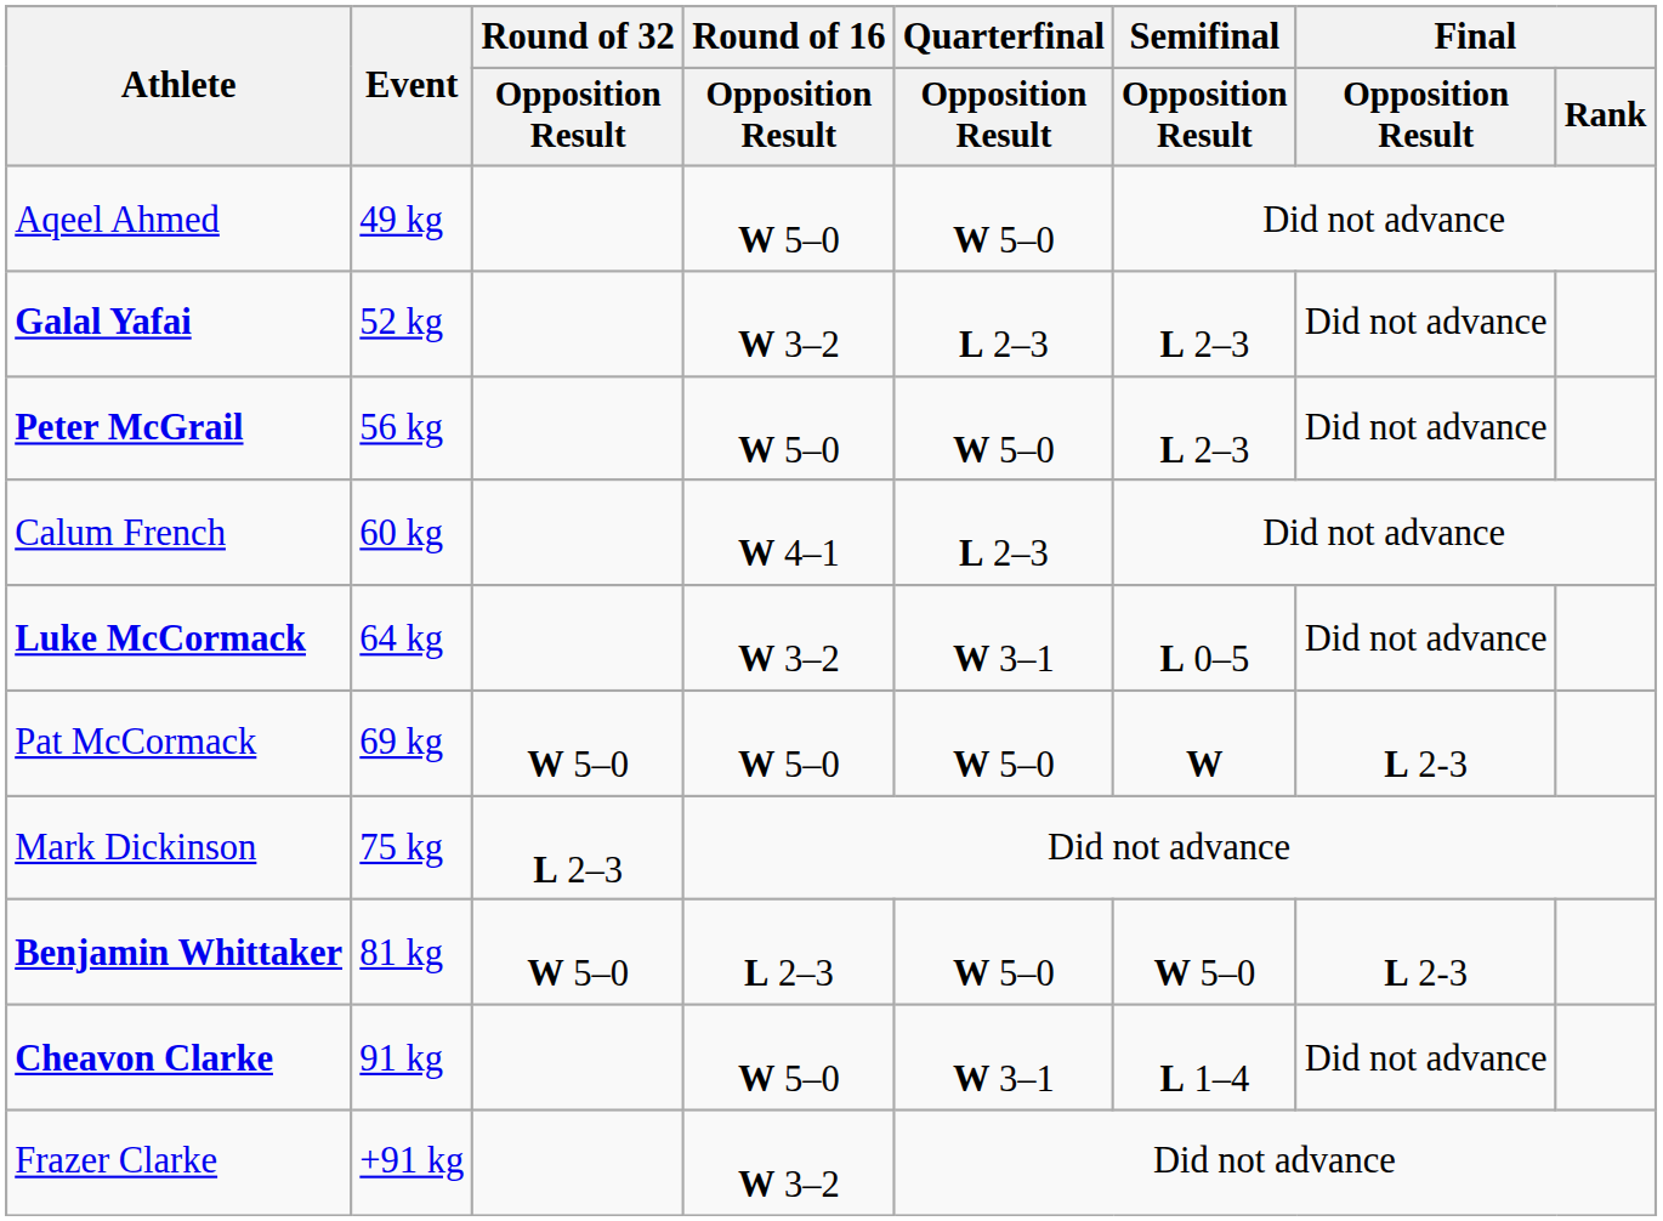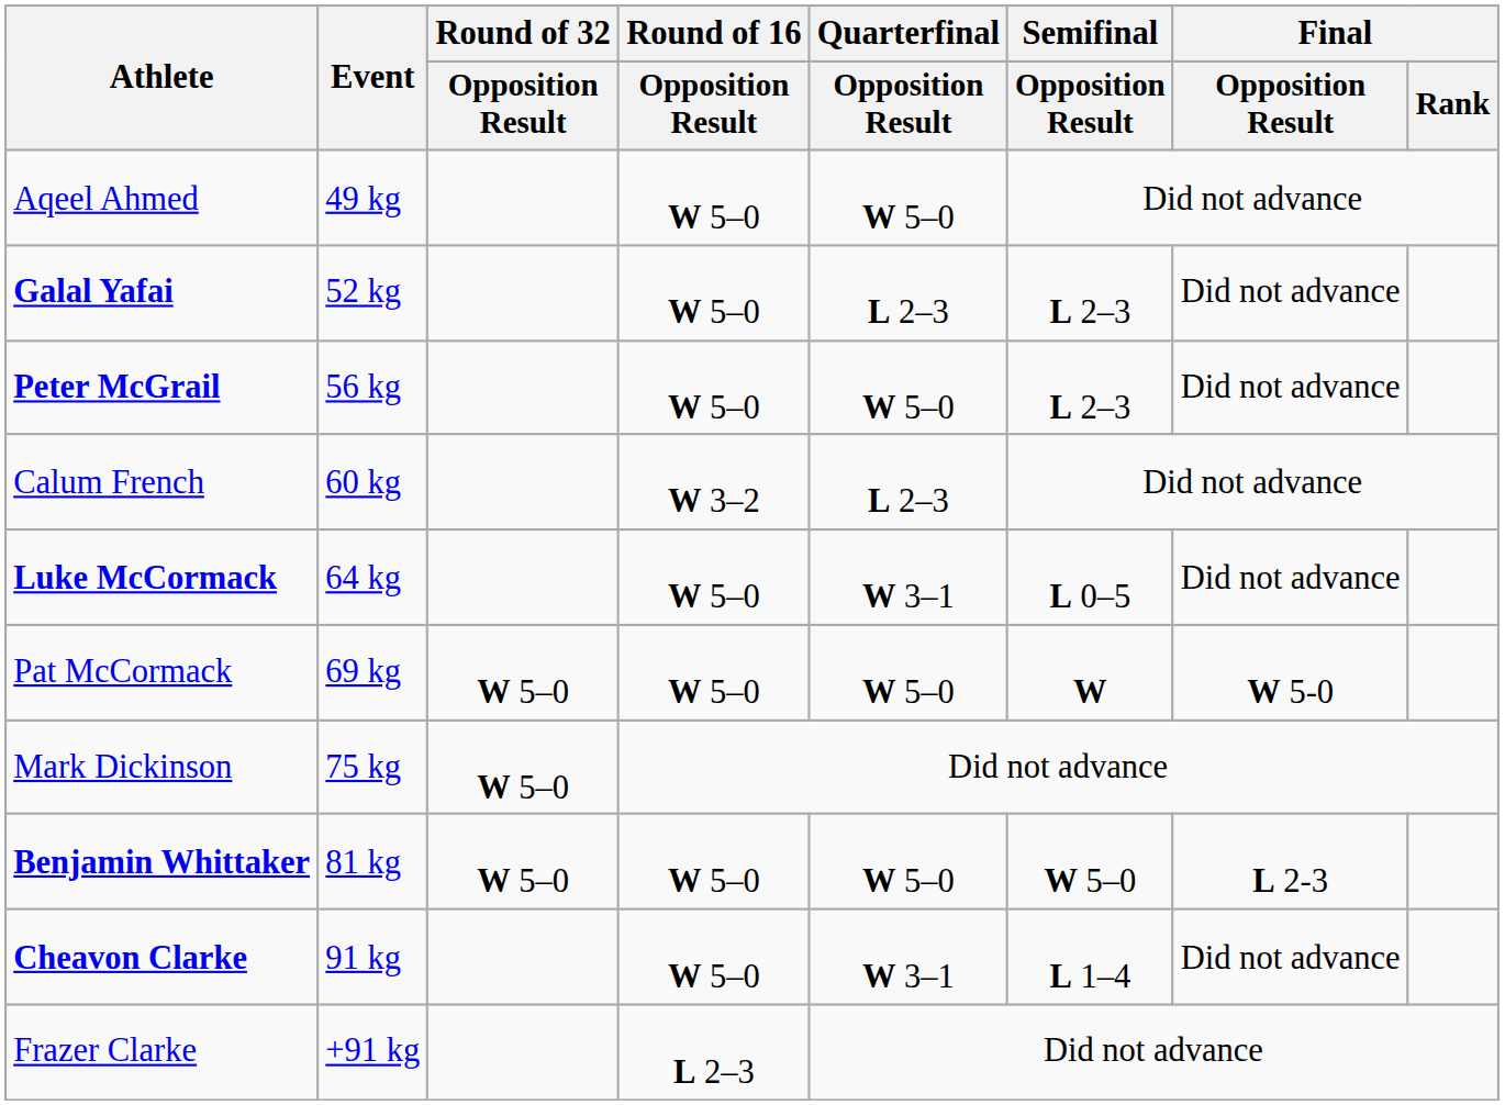 <table class=wikitable style=font-size:90%;text-align:center>
 <tr>
 <th rowspan=2>Athlete</th>
 <th rowspan=2>Event</th>
 <th>Round of 32</th>
 <th>Round of 16</th>
 <th>Quarterfinal</th>
 <th>Semifinal</th>
 <th colspan=2>Final</th>
 </tr>
 <tr style=font-size:95%>
 <th>Opposition<br>Result</th>
 <th>Opposition<br>Result</th>
 <th>Opposition<br>Result</th>
 <th>Opposition<br>Result</th>
 <th>Opposition<br>Result</th>
 <th>Rank</th>
 </tr>
 <tr>
 <td align=left><a href='#'>Aqeel Ahmed</a></td>
 <td align=left><a href='#'>49 kg</a></td>
 <td></td>
 <td><br> <strong>W</strong> 5–0</td>
 <td><br><strong>W</strong> 5–0</td>
 <td colspan=3>Did not advance</td>
 </tr>
 <tr>
 <td align=left><strong><a href='#'>Galal Yafai</a></strong></td>
 <td align=left><a href='#'>52 kg</a></td>
 <td></td>
-<td><br><strong>W</strong> 3–2</td>
+<td><br><strong>W</strong> 5–0</td>
 <td><br><strong>L</strong> 2–3</td>
 <td><br><strong>L</strong> 2–3</td>
 <td>Did not advance</td>
 <td></td>
 </tr>
 <tr>
 <td align=left><strong><a href='#'>Peter McGrail</a></strong></td>
 <td align=left><a href='#'>56 kg</a></td>
 <td></td>
 <td><br><strong>W</strong> 5–0</td>
 <td><br><strong>W</strong> 5–0</td>
 <td><br><strong>L</strong> 2–3</td>
 <td>Did not advance</td>
 <td></td>
 </tr>
 <tr>
 <td align=left><a href='#'>Calum French</a></td>
 <td align=left><a href='#'>60 kg</a></td>
 <td></td>
-<td><br><strong>W</strong> 4–1</td>
+<td><br><strong>W</strong> 3–2</td>
 <td><br><strong>L</strong> 2–3</td>
 <td colspan=3>Did not advance</td>
 </tr>
 <tr>
 <td align=left><strong><a href='#'>Luke McCormack</a></strong></td>
 <td align=left><a href='#'>64 kg</a></td>
 <td></td>
-<td><br><strong>W</strong> 3–2</td>
+<td><br> <strong>W</strong> 5–0</td>
 <td><br><strong>W</strong> 3–1</td>
 <td><br><strong>L</strong> 0–5</td>
 <td>Did not advance</td>
 <td></td>
 </tr>
 <tr>
 <td align=left><a href='#'>Pat McCormack</a></td>
 <td align=left><a href='#'>69 kg</a></td>
 <td><br><strong>W</strong> 5–0</td>
 <td><br><strong>W</strong> 5–0</td>
 <td><br><strong>W</strong> 5–0</td>
 <td><br><strong>W</strong> </td>
-<td><br><strong>L</strong> 2-3</td>
+<td><br><strong>W</strong> 5-0</td>
 <td></td>
 </tr>
 <tr>
 <td align=left><a href='#'>Mark Dickinson</a></td>
 <td align=left><a href='#'>75 kg</a></td>
-<td><br><strong>L</strong> 2–3</td>
+<td><br><strong>W</strong> 5–0</td>
 <td colspan=5>Did not advance</td>
 </tr>
 <tr>
 <td align=left><strong><a href='#'>Benjamin Whittaker</a></strong></td>
 <td align=left><a href='#'>81 kg</a></td>
 <td><br><strong>W</strong> 5–0</td>
-<td> <br><strong>L</strong> 2–3</td>
+<td><br><strong>W</strong> 5–0</td>
 <td><br><strong>W</strong> 5–0</td>
 <td><br><strong>W</strong> 5–0</td>
 <td><br><strong>L</strong> 2-3</td>
 <td></td>
 </tr>
 <tr>
 <td align=left><strong><a href='#'>Cheavon Clarke</a></strong></td>
 <td align=left><a href='#'>91 kg</a></td>
 <td></td>
 <td><br><strong>W</strong> 5–0</td>
 <td><br><strong>W</strong> 3–1</td>
 <td><br><strong>L</strong> 1–4</td>
 <td>Did not advance</td>
 <td></td>
 </tr>
 <tr>
 <td align=left><a href='#'>Frazer Clarke</a></td>
 <td align=left><a href='#'>+91 kg</a></td>
 <td></td>
-<td><br><strong>W</strong> 3–2</td>
+<td> <br><strong>L</strong> 2–3</td>
 <td colspan=5>Did not advance</td>
 </tr>
 </table>
